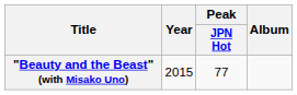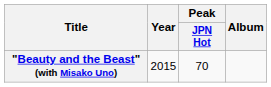 <table class="wikitable plainrowheaders" style="text-align:center;">
 <tr>
 <th scope="col" rowspan="2" style="width:12em;">Title</th>
 <th scope="col" rowspan="2" style="width:2em;">Year</th>
 <th scope="col">Peak</th>
 <th scope="col" rowspan="2">Album</th>
 </tr>
 <tr>
 <th scope="col" style="width:4em;font-size:90%;"><a href='#'>JPN<br>Hot</a><br></th>
 </tr>
 <tr>
 <th scope="row">"<a href='#'>Beauty and the Beast</a>"<br><small>(with <a href='#'>Misako Uno</a>)</small></th>
 <td>2015</td>
-<td>77</td>
+<td>70</td>
 <td></td>
 </tr>
 </table>
